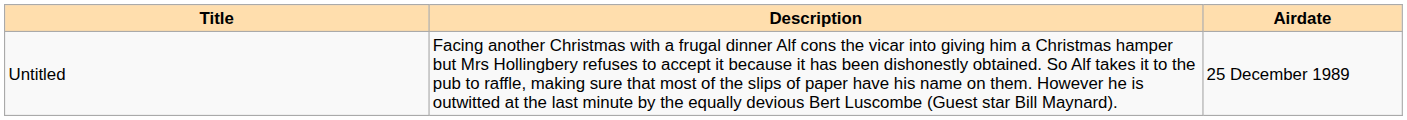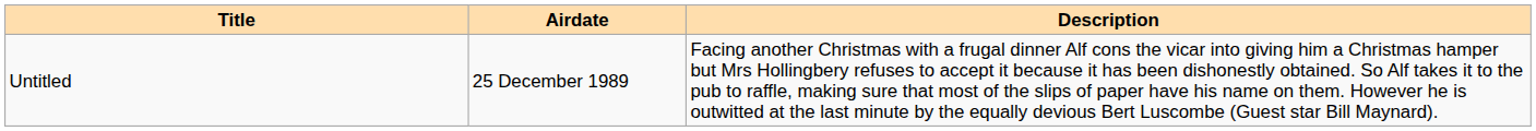 <table class="wikitable" border=1 style="font-size: 94%">
 <tr>
 <th style="background:#ffdead" width=17%>Title</th>
+<th style="background:#ffdead" width=8%>Airdate</th>
 <th style="background:#ffdead" width=31%>Description</th>
-<th style="background:#ffdead" width=8%>Airdate</th>
 </tr>
 <tr>
 <td>Untitled</td>
+<td>25 December 1989</td>
 <td>Facing another Christmas with a frugal dinner Alf cons the vicar into giving him a Christmas hamper but Mrs Hollingbery refuses to accept it because it has been dishonestly obtained. So Alf takes it to the pub to raffle, making sure that most of the slips of paper have his name on them. However he is outwitted at the last minute by the equally devious Bert Luscombe (Guest star Bill Maynard).</td>
-<td>25 December 1989</td>
 </tr>
 </table>
